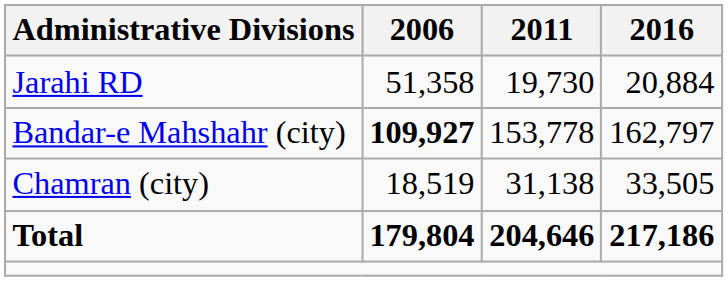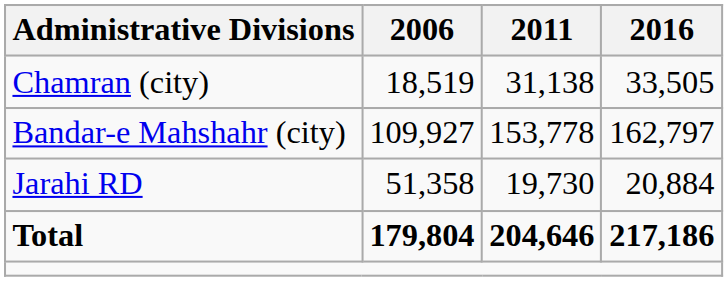 <table class="wikitable">
 <tr>
 <th>Administrative Divisions</th>
 <th>2006</th>
 <th>2011</th>
 <th>2016</th>
 </tr>
 <tr>
+<td><a href='#'>Chamran</a> (city)</td>
+<td style="text-align: right;">18,519</td>
+<td style="text-align: right;">31,138</td>
+<td style="text-align: right;">33,505</td>
+</tr>
+<tr>
+<td><a href='#'>Bandar-e Mahshahr</a> (city)</td>
+<td style="text-align: right;">109,927</td>
+<td style="text-align: right;">153,778</td>
+<td style="text-align: right;">162,797</td>
+</tr>
+<tr>
 <td><a href='#'>Jarahi RD</a></td>
 <td style="text-align: right;">51,358</td>
 <td style="text-align: right;">19,730</td>
 <td style="text-align: right;">20,884</td>
-</tr>
-<tr>
-<td><a href='#'>Bandar-e Mahshahr</a> (city)</td>
-<td style="text-align: right;"><strong>109,927</strong></td>
-<td style="text-align: right;">153,778</td>
-<td style="text-align: right;">162,797</td>
-</tr>
-<tr>
-<td><a href='#'>Chamran</a> (city)</td>
-<td style="text-align: right;">18,519</td>
-<td style="text-align: right;">31,138</td>
-<td style="text-align: right;">33,505</td>
 </tr>
 <tr>
 <td><strong>Total</strong></td>
 <td style="text-align: right;"><strong>179,804</strong></td>
 <td style="text-align: right;"><strong>204,646</strong></td>
 <td style="text-align: right;"><strong>217,186</strong></td>
 </tr>
 <tr>
 <td colspan=4></td>
 </tr>
 </table>
